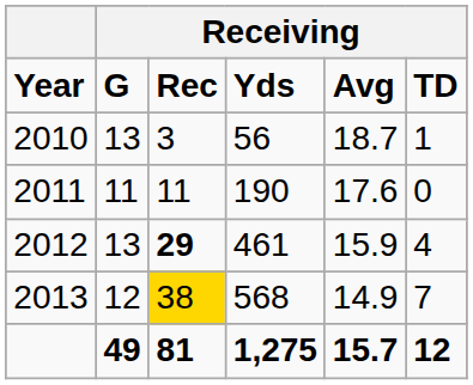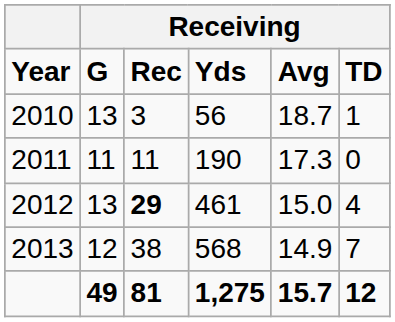 <table class="wikitable">
 <tr style="font-weight:bold; text-align:center;">
 <th style="text-align:left;"></th>
 <th colspan="5">Receiving</th>
 </tr>
 <tr style="font-weight:bold;">
 <td>Year</td>
 <td>G</td>
 <td>Rec</td>
 <td>Yds</td>
 <td>Avg</td>
 <td>TD</td>
 </tr>
 <tr>
 <td>2010</td>
 <td>13</td>
 <td>3</td>
 <td>56</td>
 <td>18.7</td>
 <td>1</td>
 </tr>
 <tr>
 <td>2011</td>
 <td>11</td>
 <td>11</td>
 <td>190</td>
-<td>17.6</td>
+<td>17.3</td>
 <td>0</td>
 </tr>
 <tr>
 <td>2012</td>
 <td>13</td>
 <td><strong>29</strong></td>
 <td>461</td>
-<td>15.9</td>
+<td>15.0</td>
 <td>4</td>
 </tr>
 <tr>
 <td>2013</td>
 <td>12</td>
-<td style="background: gold;">38</td>
+<td>38</td>
 <td>568</td>
 <td>14.9</td>
 <td>7</td>
 </tr>
 <tr style="font-weight:bold;">
 <td></td>
 <td>49</td>
 <td>81</td>
 <td>1,275</td>
 <td>15.7</td>
 <td>12</td>
 </tr>
 </table>
